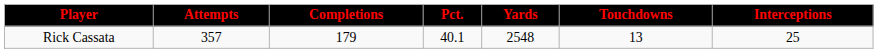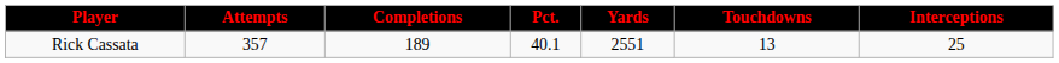 <table class="wikitable" style="width:80%;">
 <tr style="text-align:center; background:black; color:red;">
 <td><strong>Player</strong></td>
 <td><strong>Attempts</strong></td>
 <td><strong>Completions</strong></td>
 <td><strong>Pct.</strong></td>
 <td><strong>Yards</strong></td>
 <td><strong>Touchdowns</strong></td>
 <td><strong>Interceptions</strong></td>
 </tr>
 <tr style="text-align:center;" bgcolor="">
 <td>Rick Cassata</td>
 <td>357</td>
-<td>179</td>
+<td>189</td>
 <td>40.1</td>
-<td>2548</td>
+<td>2551</td>
 <td>13</td>
 <td>25</td>
 </tr>
 </table>
